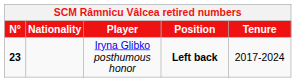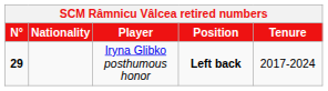 <table class="wikitable" style="font-size:100%; text-align:center; width:50%">
 <tr>
 <th colspan=5 style="background-color:#blue;color:#EE1212;text-align:center;">SCM Râmnicu Vâlcea retired numbers</th>
 </tr>
 <tr>
 <th style="width:40px; background:#EE1212; color:white;">N°</th>
 <th style="width:40px; background:#EE1212; color:white;">Nationality</th>
 <th style="width:160px; background:#EE1212; color:white;">Player</th>
 <th style="width:160px; background:#EE1212; color:white;">Position</th>
 <th style="width:160px; background:#EE1212; color:white;">Tenure</th>
 </tr>
 <tr>
-<td><strong>23</strong></td>
+<td><strong>29</strong></td>
 <td></td>
 <td><a href='#'>Iryna Glibko</a> <em>posthumous honor</em></td>
 <td><strong>Left back</strong></td>
 <td>2017-2024</td>
 </tr>
 </table>
